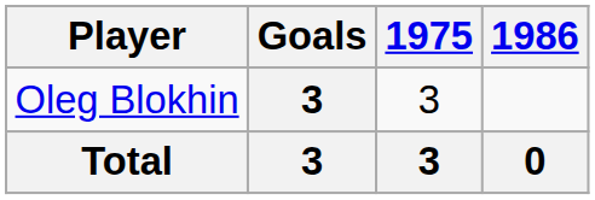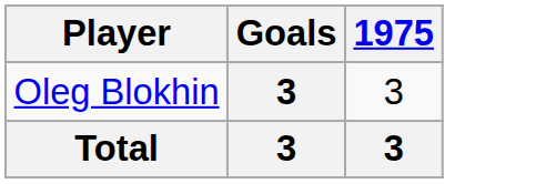 <table class="wikitable sortable" style="text-align:center;">
 <tr>
 <th>Player</th>
 <th>Goals</th>
 <th><a href='#'>1975</a></th>
-<th><a href='#'>1986</a></th>
 </tr>
 <tr>
 <td align="left"> <a href='#'>Oleg Blokhin</a></td>
 <th>3</th>
 <td>3</td>
-<td></td>
 </tr>
 <tr class="sortbottom">
 <th>Total</th>
 <th>3</th>
 <th>3</th>
-<th>0</th>
 </tr>
 </table>
